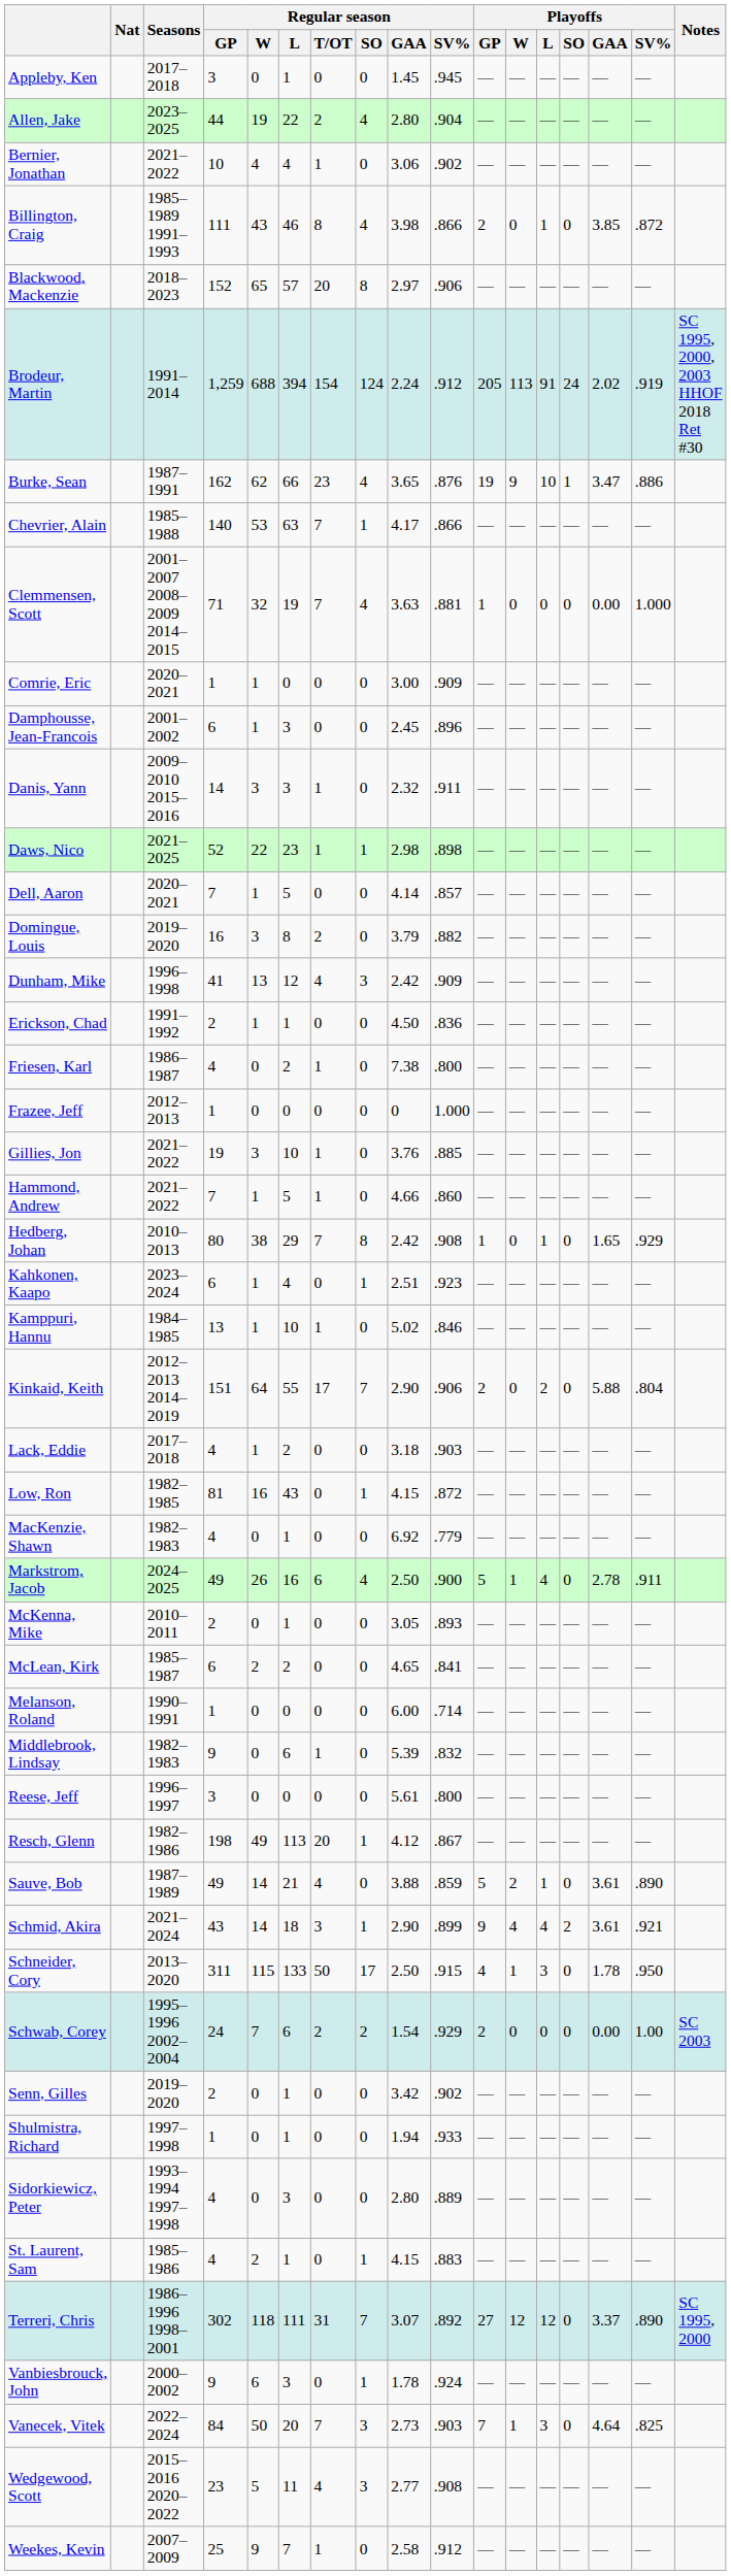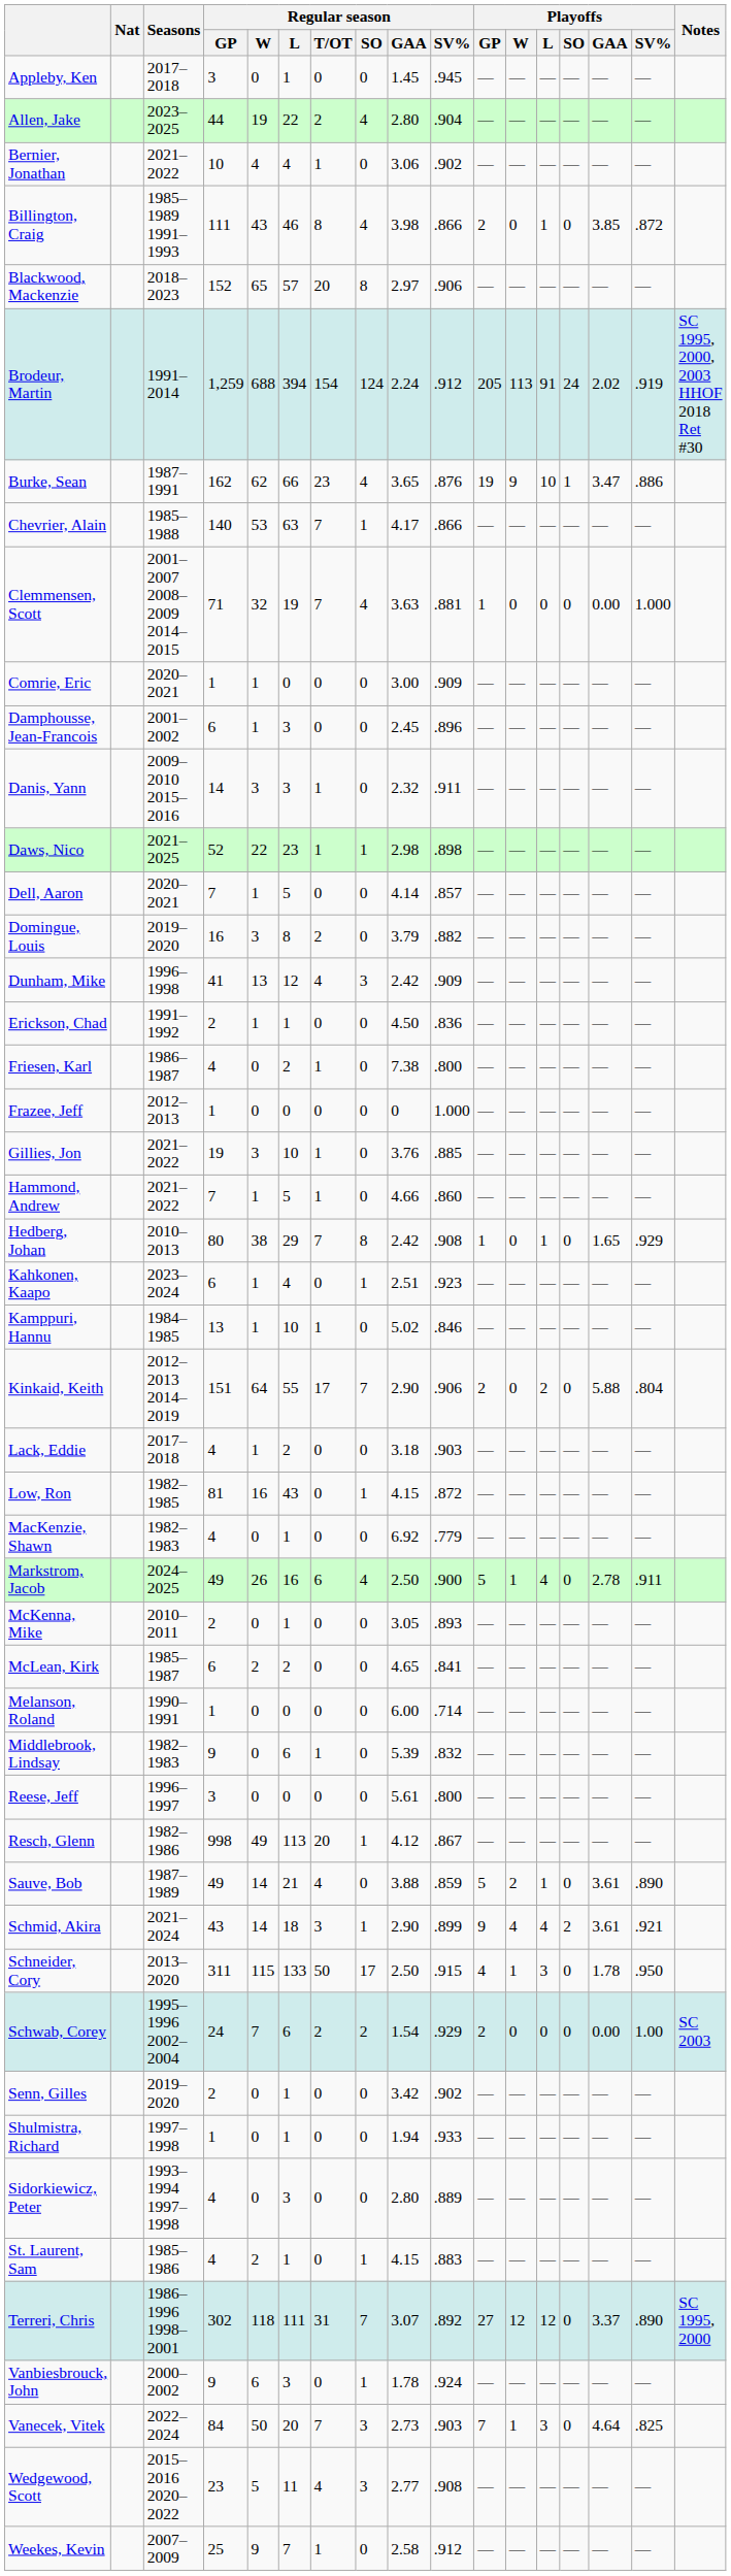 <table class="wikitable sortable">
 <tr>
 <th rowspan="2"></th>
 <th rowspan="2">Nat</th>
 <th rowspan="2">Seasons</th>
 <th colspan="7" class="unsortable">Regular season</th>
 <th colspan="6" class="unsortable">Playoffs</th>
 <th rowspan="2">Notes</th>
 </tr>
 <tr>
 <th>GP</th>
 <th>W</th>
 <th>L</th>
 <th>T/OT</th>
 <th>SO</th>
 <th>GAA</th>
 <th>SV%</th>
 <th>GP</th>
 <th>W</th>
 <th>L</th>
 <th>SO</th>
 <th>GAA</th>
 <th>SV%</th>
 </tr>
 <tr>
 <td><a href='#'>Appleby, Ken</a></td>
 <td></td>
 <td>2017–2018</td>
 <td>3</td>
 <td>0</td>
 <td>1</td>
 <td>0</td>
 <td>0</td>
 <td>1.45</td>
 <td>.945</td>
 <td>—</td>
 <td>—</td>
 <td>—</td>
 <td>—</td>
 <td>—</td>
 <td>—</td>
 <td></td>
 </tr>
 <tr bgcolor="#CCFFCC">
 <td><a href='#'>Allen, Jake</a></td>
 <td></td>
 <td>2023–2025</td>
 <td>44</td>
 <td>19</td>
 <td>22</td>
 <td>2</td>
 <td>4</td>
 <td>2.80</td>
 <td>.904</td>
 <td>—</td>
 <td>—</td>
 <td>—</td>
 <td>—</td>
 <td>—</td>
 <td>—</td>
 <td></td>
 </tr>
 <tr>
 <td><a href='#'>Bernier, Jonathan</a></td>
 <td></td>
 <td>2021–2022</td>
 <td>10</td>
 <td>4</td>
 <td>4</td>
 <td>1</td>
 <td>0</td>
 <td>3.06</td>
 <td>.902</td>
 <td>—</td>
 <td>—</td>
 <td>—</td>
 <td>—</td>
 <td>—</td>
 <td>—</td>
 <td></td>
 </tr>
 <tr>
 <td><a href='#'>Billington, Craig</a></td>
 <td></td>
 <td>1985–1989<br>1991–1993</td>
 <td>111</td>
 <td>43</td>
 <td>46</td>
 <td>8</td>
 <td>4</td>
 <td>3.98</td>
 <td>.866</td>
 <td>2</td>
 <td>0</td>
 <td>1</td>
 <td>0</td>
 <td>3.85</td>
 <td>.872</td>
 <td></td>
 </tr>
 <tr>
 <td><a href='#'>Blackwood, Mackenzie</a></td>
 <td></td>
 <td>2018–2023</td>
 <td>152</td>
 <td>65</td>
 <td>57</td>
 <td>20</td>
 <td>8</td>
 <td>2.97</td>
 <td>.906</td>
 <td>—</td>
 <td>—</td>
 <td>—</td>
 <td>—</td>
 <td>—</td>
 <td>—</td>
 <td></td>
 </tr>
 <tr bgcolor="#CFECEC">
 <td><a href='#'>Brodeur, Martin</a></td>
 <td></td>
 <td>1991–2014</td>
 <td>1,259</td>
 <td>688</td>
 <td>394</td>
 <td>154</td>
 <td>124</td>
 <td>2.24</td>
 <td>.912</td>
 <td>205</td>
 <td>113</td>
 <td>91</td>
 <td>24</td>
 <td>2.02</td>
 <td>.919</td>
 <td><a href='#'>SC</a> <a href='#'>1995</a>, <a href='#'>2000</a>, <a href='#'>2003</a><br><a href='#'>HHOF</a> 2018<br><a href='#'>Ret</a> #30</td>
 </tr>
 <tr>
 <td><a href='#'>Burke, Sean</a></td>
 <td></td>
 <td>1987–1991</td>
 <td>162</td>
 <td>62</td>
 <td>66</td>
 <td>23</td>
 <td>4</td>
 <td>3.65</td>
 <td>.876</td>
 <td>19</td>
 <td>9</td>
 <td>10</td>
 <td>1</td>
 <td>3.47</td>
 <td>.886</td>
 <td></td>
 </tr>
 <tr>
 <td><a href='#'>Chevrier, Alain</a></td>
 <td></td>
 <td>1985–1988</td>
 <td>140</td>
 <td>53</td>
 <td>63</td>
 <td>7</td>
 <td>1</td>
 <td>4.17</td>
 <td>.866</td>
 <td>—</td>
 <td>—</td>
 <td>—</td>
 <td>—</td>
 <td>—</td>
 <td>—</td>
 <td></td>
 </tr>
 <tr>
 <td><a href='#'>Clemmensen, Scott</a></td>
 <td></td>
 <td>2001–2007<br>2008–2009<br>2014–2015</td>
 <td>71</td>
 <td>32</td>
 <td>19</td>
 <td>7</td>
 <td>4</td>
 <td>3.63</td>
 <td>.881</td>
 <td>1</td>
 <td>0</td>
 <td>0</td>
 <td>0</td>
 <td>0.00</td>
 <td>1.000</td>
 <td></td>
 </tr>
 <tr>
 <td><a href='#'>Comrie, Eric</a></td>
 <td></td>
 <td>2020–2021</td>
 <td>1</td>
 <td>1</td>
 <td>0</td>
 <td>0</td>
 <td>0</td>
 <td>3.00</td>
 <td>.909</td>
 <td>—</td>
 <td>—</td>
 <td>—</td>
 <td>—</td>
 <td>—</td>
 <td>—</td>
 <td></td>
 </tr>
 <tr>
 <td><a href='#'>Damphousse, Jean-Francois</a></td>
 <td></td>
 <td>2001–2002</td>
 <td>6</td>
 <td>1</td>
 <td>3</td>
 <td>0</td>
 <td>0</td>
 <td>2.45</td>
 <td>.896</td>
 <td>—</td>
 <td>—</td>
 <td>—</td>
 <td>—</td>
 <td>—</td>
 <td>—</td>
 <td></td>
 </tr>
 <tr>
 <td><a href='#'>Danis, Yann</a></td>
 <td></td>
 <td>2009–2010<br>2015–2016</td>
 <td>14</td>
 <td>3</td>
 <td>3</td>
 <td>1</td>
 <td>0</td>
 <td>2.32</td>
 <td>.911</td>
 <td>—</td>
 <td>—</td>
 <td>—</td>
 <td>—</td>
 <td>—</td>
 <td>—</td>
 <td></td>
 </tr>
 <tr bgcolor="#CCFFCC">
 <td><a href='#'>Daws, Nico</a></td>
 <td></td>
 <td>2021–2025</td>
 <td>52</td>
 <td>22</td>
 <td>23</td>
 <td>1</td>
 <td>1</td>
 <td>2.98</td>
 <td>.898</td>
 <td>—</td>
 <td>—</td>
 <td>—</td>
 <td>—</td>
 <td>—</td>
 <td>—</td>
 <td></td>
 </tr>
 <tr>
 <td><a href='#'>Dell, Aaron</a></td>
 <td></td>
 <td>2020–2021</td>
 <td>7</td>
 <td>1</td>
 <td>5</td>
 <td>0</td>
 <td>0</td>
 <td>4.14</td>
 <td>.857</td>
 <td>—</td>
 <td>—</td>
 <td>—</td>
 <td>—</td>
 <td>—</td>
 <td>—</td>
 <td></td>
 </tr>
 <tr>
 <td><a href='#'>Domingue, Louis</a></td>
 <td></td>
 <td>2019–2020</td>
 <td>16</td>
 <td>3</td>
 <td>8</td>
 <td>2</td>
 <td>0</td>
 <td>3.79</td>
 <td>.882</td>
 <td>—</td>
 <td>—</td>
 <td>—</td>
 <td>—</td>
 <td>—</td>
 <td>—</td>
 <td></td>
 </tr>
 <tr>
 <td><a href='#'>Dunham, Mike</a></td>
 <td></td>
 <td>1996–1998</td>
 <td>41</td>
 <td>13</td>
 <td>12</td>
 <td>4</td>
 <td>3</td>
 <td>2.42</td>
 <td>.909</td>
 <td>—</td>
 <td>—</td>
 <td>—</td>
 <td>—</td>
 <td>—</td>
 <td>—</td>
 <td></td>
 </tr>
 <tr>
 <td><a href='#'>Erickson, Chad</a></td>
 <td></td>
 <td>1991–1992</td>
 <td>2</td>
 <td>1</td>
 <td>1</td>
 <td>0</td>
 <td>0</td>
 <td>4.50</td>
 <td>.836</td>
 <td>—</td>
 <td>—</td>
 <td>—</td>
 <td>—</td>
 <td>—</td>
 <td>—</td>
 <td></td>
 </tr>
 <tr>
 <td><a href='#'>Friesen, Karl</a></td>
 <td></td>
 <td>1986–1987</td>
 <td>4</td>
 <td>0</td>
 <td>2</td>
 <td>1</td>
 <td>0</td>
 <td>7.38</td>
 <td>.800</td>
 <td>—</td>
 <td>—</td>
 <td>—</td>
 <td>—</td>
 <td>—</td>
 <td>—</td>
 <td></td>
 </tr>
 <tr>
 <td><a href='#'>Frazee, Jeff</a></td>
 <td></td>
 <td>2012–2013</td>
 <td>1</td>
 <td>0</td>
 <td>0</td>
 <td>0</td>
 <td>0</td>
 <td>0</td>
 <td>1.000</td>
 <td>—</td>
 <td>—</td>
 <td>—</td>
 <td>—</td>
 <td>—</td>
 <td>—</td>
 <td></td>
 </tr>
 <tr>
 <td><a href='#'>Gillies, Jon</a></td>
 <td></td>
 <td>2021–2022</td>
 <td>19</td>
 <td>3</td>
 <td>10</td>
 <td>1</td>
 <td>0</td>
 <td>3.76</td>
 <td>.885</td>
 <td>—</td>
 <td>—</td>
 <td>—</td>
 <td>—</td>
 <td>—</td>
 <td>—</td>
 <td></td>
 </tr>
 <tr>
 <td><a href='#'>Hammond, Andrew</a></td>
 <td></td>
 <td>2021–2022</td>
 <td>7</td>
 <td>1</td>
 <td>5</td>
 <td>1</td>
 <td>0</td>
 <td>4.66</td>
 <td>.860</td>
 <td>—</td>
 <td>—</td>
 <td>—</td>
 <td>—</td>
 <td>—</td>
 <td>—</td>
 <td></td>
 </tr>
 <tr>
 <td><a href='#'>Hedberg, Johan</a></td>
 <td></td>
 <td>2010–2013</td>
 <td>80</td>
 <td>38</td>
 <td>29</td>
 <td>7</td>
 <td>8</td>
 <td>2.42</td>
 <td>.908</td>
 <td>1</td>
 <td>0</td>
 <td>1</td>
 <td>0</td>
 <td>1.65</td>
 <td>.929</td>
 <td></td>
 </tr>
 <tr>
 <td><a href='#'>Kahkonen, Kaapo</a></td>
 <td></td>
 <td>2023–2024</td>
 <td>6</td>
 <td>1</td>
 <td>4</td>
 <td>0</td>
 <td>1</td>
 <td>2.51</td>
 <td>.923</td>
 <td>—</td>
 <td>—</td>
 <td>—</td>
 <td>—</td>
 <td>—</td>
 <td>—</td>
 <td></td>
 </tr>
 <tr>
 <td><a href='#'>Kamppuri, Hannu</a></td>
 <td></td>
 <td>1984–1985</td>
 <td>13</td>
 <td>1</td>
 <td>10</td>
 <td>1</td>
 <td>0</td>
 <td>5.02</td>
 <td>.846</td>
 <td>—</td>
 <td>—</td>
 <td>—</td>
 <td>—</td>
 <td>—</td>
 <td>—</td>
 <td></td>
 </tr>
 <tr>
 <td><a href='#'>Kinkaid, Keith</a></td>
 <td></td>
 <td>2012–2013<br>2014–2019</td>
 <td>151</td>
 <td>64</td>
 <td>55</td>
 <td>17</td>
 <td>7</td>
 <td>2.90</td>
 <td>.906</td>
 <td>2</td>
 <td>0</td>
 <td>2</td>
 <td>0</td>
 <td>5.88</td>
 <td>.804</td>
 <td></td>
 </tr>
 <tr>
 <td><a href='#'>Lack, Eddie</a></td>
 <td></td>
 <td>2017–2018</td>
 <td>4</td>
 <td>1</td>
 <td>2</td>
 <td>0</td>
 <td>0</td>
 <td>3.18</td>
 <td>.903</td>
 <td>—</td>
 <td>—</td>
 <td>—</td>
 <td>—</td>
 <td>—</td>
 <td>—</td>
 <td></td>
 </tr>
 <tr>
 <td><a href='#'>Low, Ron</a></td>
 <td></td>
 <td>1982–1985</td>
 <td>81</td>
 <td>16</td>
 <td>43</td>
 <td>0</td>
 <td>1</td>
 <td>4.15</td>
 <td>.872</td>
 <td>—</td>
 <td>—</td>
 <td>—</td>
 <td>—</td>
 <td>—</td>
 <td>—</td>
 <td></td>
 </tr>
 <tr>
 <td><a href='#'>MacKenzie, Shawn</a></td>
 <td></td>
 <td>1982–1983</td>
 <td>4</td>
 <td>0</td>
 <td>1</td>
 <td>0</td>
 <td>0</td>
 <td>6.92</td>
 <td>.779</td>
 <td>—</td>
 <td>—</td>
 <td>—</td>
 <td>—</td>
 <td>—</td>
 <td>—</td>
 <td></td>
 </tr>
 <tr bgcolor="#CCFFCC">
 <td><a href='#'>Markstrom, Jacob</a></td>
 <td></td>
 <td>2024–2025</td>
 <td>49</td>
 <td>26</td>
 <td>16</td>
 <td>6</td>
 <td>4</td>
 <td>2.50</td>
 <td>.900</td>
 <td>5</td>
 <td>1</td>
 <td>4</td>
 <td>0</td>
 <td>2.78</td>
 <td>.911</td>
 <td></td>
 </tr>
 <tr>
 <td><a href='#'>McKenna, Mike</a></td>
 <td></td>
 <td>2010–2011</td>
 <td>2</td>
 <td>0</td>
 <td>1</td>
 <td>0</td>
 <td>0</td>
 <td>3.05</td>
 <td>.893</td>
 <td>—</td>
 <td>—</td>
 <td>—</td>
 <td>—</td>
 <td>—</td>
 <td>—</td>
 <td></td>
 </tr>
 <tr>
 <td><a href='#'>McLean, Kirk</a></td>
 <td></td>
 <td>1985–1987</td>
 <td>6</td>
 <td>2</td>
 <td>2</td>
 <td>0</td>
 <td>0</td>
 <td>4.65</td>
 <td>.841</td>
 <td>—</td>
 <td>—</td>
 <td>—</td>
 <td>—</td>
 <td>—</td>
 <td>—</td>
 <td></td>
 </tr>
 <tr>
 <td><a href='#'>Melanson, Roland</a></td>
 <td></td>
 <td>1990–1991</td>
 <td>1</td>
 <td>0</td>
 <td>0</td>
 <td>0</td>
 <td>0</td>
 <td>6.00</td>
 <td>.714</td>
 <td>—</td>
 <td>—</td>
 <td>—</td>
 <td>—</td>
 <td>—</td>
 <td>—</td>
 <td></td>
 </tr>
 <tr>
 <td><a href='#'>Middlebrook, Lindsay</a></td>
 <td></td>
 <td>1982–1983</td>
 <td>9</td>
 <td>0</td>
 <td>6</td>
 <td>1</td>
 <td>0</td>
 <td>5.39</td>
 <td>.832</td>
 <td>—</td>
 <td>—</td>
 <td>—</td>
 <td>—</td>
 <td>—</td>
 <td>—</td>
 <td></td>
 </tr>
 <tr>
 <td><a href='#'>Reese, Jeff</a></td>
 <td></td>
 <td>1996–1997</td>
 <td>3</td>
 <td>0</td>
 <td>0</td>
 <td>0</td>
 <td>0</td>
 <td>5.61</td>
 <td>.800</td>
 <td>—</td>
 <td>—</td>
 <td>—</td>
 <td>—</td>
 <td>—</td>
 <td>—</td>
 <td></td>
 </tr>
 <tr>
 <td><a href='#'>Resch, Glenn</a></td>
 <td></td>
 <td>1982–1986</td>
-<td>198</td>
+<td>998</td>
 <td>49</td>
 <td>113</td>
 <td>20</td>
 <td>1</td>
 <td>4.12</td>
 <td>.867</td>
 <td>—</td>
 <td>—</td>
 <td>—</td>
 <td>—</td>
 <td>—</td>
 <td>—</td>
 <td></td>
 </tr>
 <tr>
 <td><a href='#'>Sauve, Bob</a></td>
 <td></td>
 <td>1987–1989</td>
 <td>49</td>
 <td>14</td>
 <td>21</td>
 <td>4</td>
 <td>0</td>
 <td>3.88</td>
 <td>.859</td>
 <td>5</td>
 <td>2</td>
 <td>1</td>
 <td>0</td>
 <td>3.61</td>
 <td>.890</td>
 <td></td>
 </tr>
 <tr>
 <td><a href='#'>Schmid, Akira</a></td>
 <td></td>
 <td>2021–2024</td>
 <td>43</td>
 <td>14</td>
 <td>18</td>
 <td>3</td>
 <td>1</td>
 <td>2.90</td>
 <td>.899</td>
 <td>9</td>
 <td>4</td>
 <td>4</td>
 <td>2</td>
 <td>3.61</td>
 <td>.921</td>
 <td></td>
 </tr>
 <tr>
 <td><a href='#'>Schneider, Cory</a></td>
 <td></td>
 <td>2013–2020</td>
 <td>311</td>
 <td>115</td>
 <td>133</td>
 <td>50</td>
 <td>17</td>
 <td>2.50</td>
 <td>.915</td>
 <td>4</td>
 <td>1</td>
 <td>3</td>
 <td>0</td>
 <td>1.78</td>
 <td>.950</td>
 <td></td>
 </tr>
 <tr bgcolor="#CFECEC">
 <td><a href='#'>Schwab, Corey</a></td>
 <td></td>
 <td>1995–1996<br>2002–2004</td>
 <td>24</td>
 <td>7</td>
 <td>6</td>
 <td>2</td>
 <td>2</td>
 <td>1.54</td>
 <td>.929</td>
 <td>2</td>
 <td>0</td>
 <td>0</td>
 <td>0</td>
 <td>0.00</td>
 <td>1.00</td>
 <td><a href='#'>SC</a> <a href='#'>2003</a></td>
 </tr>
 <tr>
 <td><a href='#'>Senn, Gilles</a></td>
 <td></td>
 <td>2019–2020</td>
 <td>2</td>
 <td>0</td>
 <td>1</td>
 <td>0</td>
 <td>0</td>
 <td>3.42</td>
 <td>.902</td>
 <td>—</td>
 <td>—</td>
 <td>—</td>
 <td>—</td>
 <td>—</td>
 <td>—</td>
 <td></td>
 </tr>
 <tr>
 <td><a href='#'>Shulmistra, Richard</a></td>
 <td></td>
 <td>1997–1998</td>
 <td>1</td>
 <td>0</td>
 <td>1</td>
 <td>0</td>
 <td>0</td>
 <td>1.94</td>
 <td>.933</td>
 <td>—</td>
 <td>—</td>
 <td>—</td>
 <td>—</td>
 <td>—</td>
 <td>—</td>
 <td></td>
 </tr>
 <tr>
 <td><a href='#'>Sidorkiewicz, Peter</a></td>
 <td></td>
 <td>1993–1994<br>1997–1998</td>
 <td>4</td>
 <td>0</td>
 <td>3</td>
 <td>0</td>
 <td>0</td>
 <td>2.80</td>
 <td>.889</td>
 <td>—</td>
 <td>—</td>
 <td>—</td>
 <td>—</td>
 <td>—</td>
 <td>—</td>
 <td></td>
 </tr>
 <tr>
 <td><a href='#'>St. Laurent, Sam</a></td>
 <td></td>
 <td>1985–1986</td>
 <td>4</td>
 <td>2</td>
 <td>1</td>
 <td>0</td>
 <td>1</td>
 <td>4.15</td>
 <td>.883</td>
 <td>—</td>
 <td>—</td>
 <td>—</td>
 <td>—</td>
 <td>—</td>
 <td>—</td>
 <td></td>
 </tr>
 <tr bgcolor="#CFECEC">
 <td><a href='#'>Terreri, Chris</a></td>
 <td></td>
 <td>1986–1996<br>1998–2001</td>
 <td>302</td>
 <td>118</td>
 <td>111</td>
 <td>31</td>
 <td>7</td>
 <td>3.07</td>
 <td>.892</td>
 <td>27</td>
 <td>12</td>
 <td>12</td>
 <td>0</td>
 <td>3.37</td>
 <td>.890</td>
 <td><a href='#'>SC</a> <a href='#'>1995</a>, <a href='#'>2000</a></td>
 </tr>
 <tr>
 <td><a href='#'>Vanbiesbrouck, John</a></td>
 <td></td>
 <td>2000–2002</td>
 <td>9</td>
 <td>6</td>
 <td>3</td>
 <td>0</td>
 <td>1</td>
 <td>1.78</td>
 <td>.924</td>
 <td>—</td>
 <td>—</td>
 <td>—</td>
 <td>—</td>
 <td>—</td>
 <td>—</td>
 <td></td>
 </tr>
 <tr>
 <td><a href='#'>Vanecek, Vitek</a></td>
 <td></td>
 <td>2022–2024</td>
 <td>84</td>
 <td>50</td>
 <td>20</td>
 <td>7</td>
 <td>3</td>
 <td>2.73</td>
 <td>.903</td>
 <td>7</td>
 <td>1</td>
 <td>3</td>
 <td>0</td>
 <td>4.64</td>
 <td>.825</td>
 <td></td>
 </tr>
 <tr>
 <td><a href='#'>Wedgewood, Scott</a></td>
 <td></td>
 <td>2015–2016<br>2020–2022</td>
 <td>23</td>
 <td>5</td>
 <td>11</td>
 <td>4</td>
 <td>3</td>
 <td>2.77</td>
 <td>.908</td>
 <td>—</td>
 <td>—</td>
 <td>—</td>
 <td>—</td>
 <td>—</td>
 <td>—</td>
 <td></td>
 </tr>
 <tr>
 <td><a href='#'>Weekes, Kevin</a></td>
 <td></td>
 <td>2007–2009</td>
 <td>25</td>
 <td>9</td>
 <td>7</td>
 <td>1</td>
 <td>0</td>
 <td>2.58</td>
 <td>.912</td>
 <td>—</td>
 <td>—</td>
 <td>—</td>
 <td>—</td>
 <td>—</td>
 <td>—</td>
 <td></td>
 </tr>
 </table>
